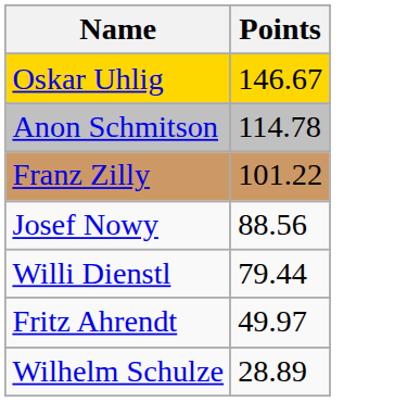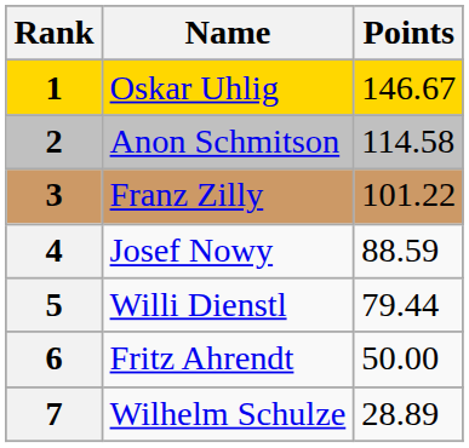 <table class="wikitable">
 <tr>
+<th>Rank</th>
 <th>Name</th>
 <th>Points</th>
 </tr>
 <tr bgcolor="gold">
+<td align="center"><strong>1</strong></td>
 <td> <a href='#'>Oskar Uhlig</a></td>
 <td>146.67</td>
 </tr>
 <tr bgcolor="silver">
+<td align="center"><strong>2</strong></td>
 <td> <a href='#'>Anon Schmitson</a></td>
-<td>114.78</td>
+<td>114.58</td>
 </tr>
 <tr bgcolor="cc9966">
+<td align="center"><strong>3</strong></td>
 <td> <a href='#'>Franz Zilly</a></td>
 <td>101.22</td>
 </tr>
 <tr>
+<th>4</th>
 <td> <a href='#'>Josef Nowy</a></td>
-<td>88.56</td>
+<td>88.59</td>
 </tr>
 <tr>
+<th>5</th>
 <td> <a href='#'>Willi Dienstl</a></td>
 <td>79.44</td>
 </tr>
 <tr>
+<th>6</th>
 <td> <a href='#'>Fritz Ahrendt</a></td>
-<td>49.97</td>
+<td>50.00</td>
 </tr>
 <tr>
+<th>7</th>
 <td> <a href='#'>Wilhelm Schulze</a></td>
 <td>28.89</td>
 </tr>
 </table>
